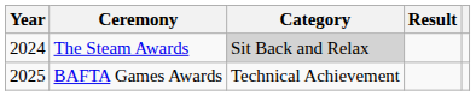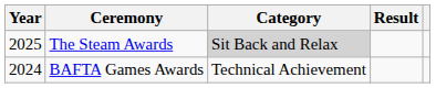 <table class="wikitable plainrowheaders" width="auto">
 <tr>
 <th scope="col">Year</th>
 <th scope="col">Ceremony</th>
 <th scope="col">Category</th>
 <th scope="col">Result</th>
 <th scope="col" class="unsortable"></th>
 </tr>
 <tr>
-<td>2024</td>
+<td>2025</td>
 <td><a href='#'>The Steam Awards</a></td>
 <td style="background: lightgrey;">Sit Back and Relax</td>
 <td></td>
 <td style="text-align:center;"></td>
 </tr>
 <tr>
-<td>2025</td>
+<td>2024</td>
 <td><a href='#'>BAFTA</a> Games Awards</td>
 <td>Technical Achievement</td>
 <td></td>
 <td style="text-align:center;"></td>
 </tr>
 </table>
